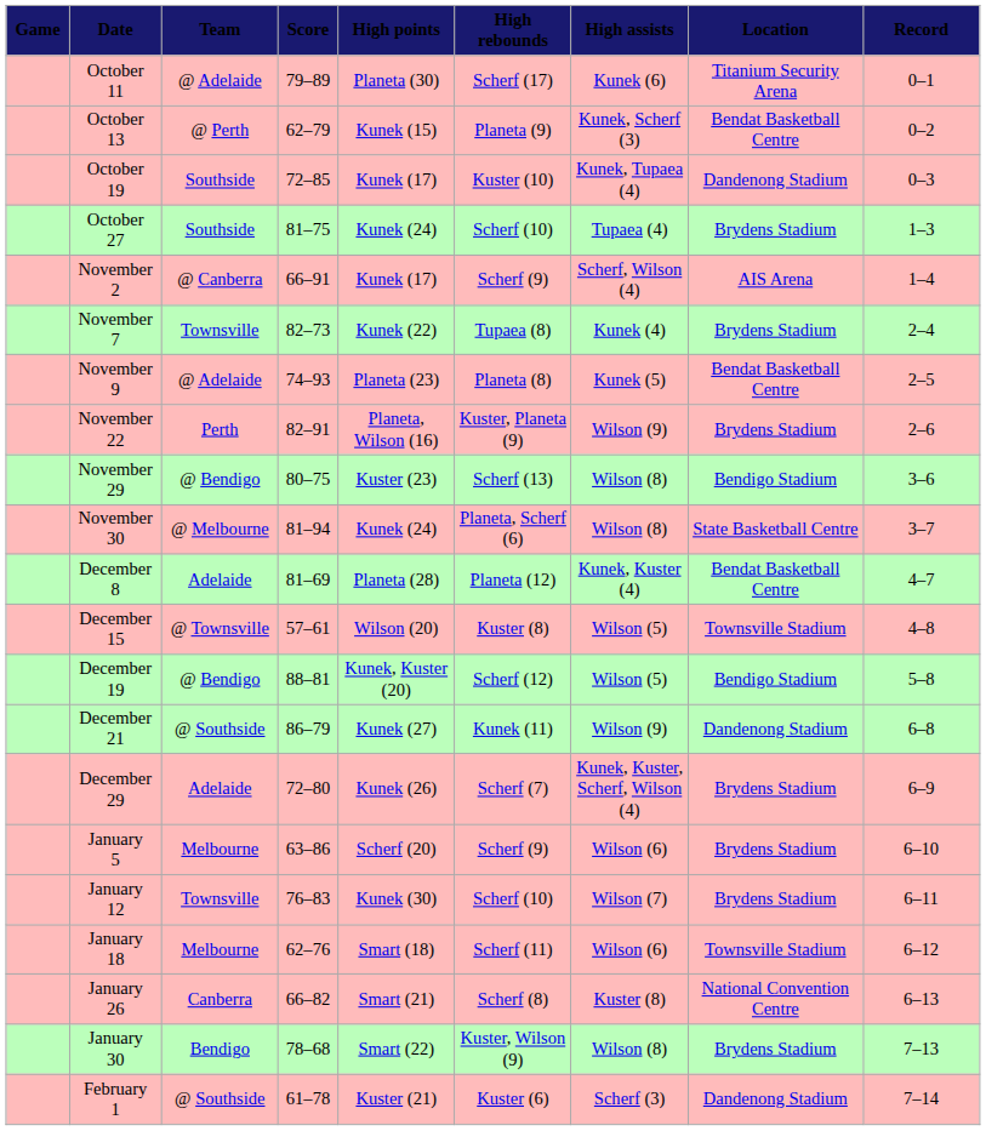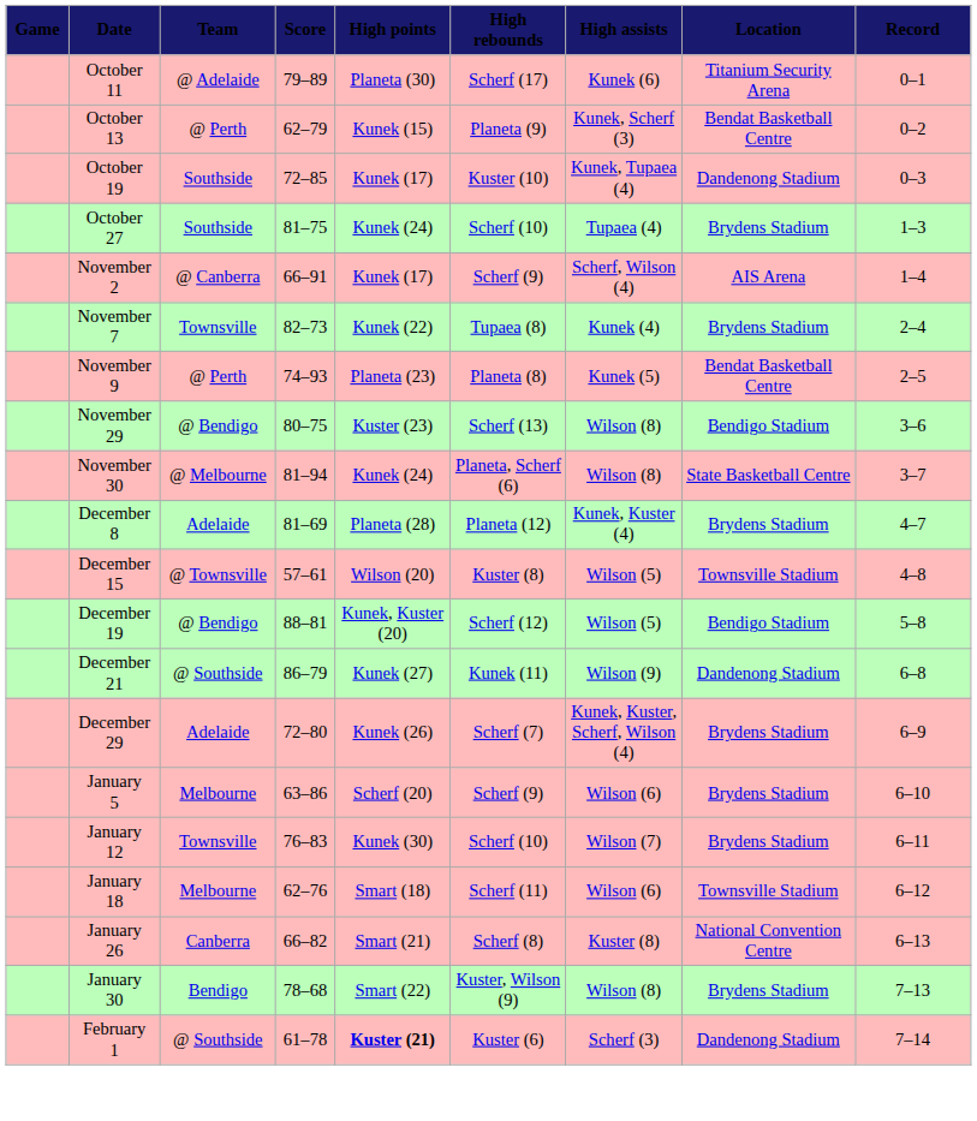 <table class="wikitable" style="font-size:90%; text-align: center; width: 90%; margin:1em auto;">
 <tr>
 <th style="background:midnightblue; width: 5%;"><span>Game</span></th>
 <th style="background:midnightblue; width: 5%;"><span>Date</span></th>
 <th style="background:midnightblue; width: 10%;"><span>Team</span></th>
 <th style="background:midnightblue; width: 5%;"><span>Score</span></th>
 <th style="background:midnightblue; width: 10%;"><span>High points</span></th>
 <th style="background:midnightblue; width: 10%;"><span>High rebounds</span></th>
 <th style="background:midnightblue; width: 10%;"><span>High assists</span></th>
 <th style="background:midnightblue; width: 15%;"><span>Location</span></th>
 <th style="background:midnightblue; width: 10%;"><span>Record</span></th>
 </tr>
 <tr style= "background:#fbb;">
 <td></td>
 <td>October <br> 11</td>
 <td>@ <a href='#'>Adelaide</a></td>
 <td>79–89</td>
 <td><a href='#'>Planeta</a> (30)</td>
 <td><a href='#'>Scherf</a> (17)</td>
 <td><a href='#'>Kunek</a> (6)</td>
 <td><a href='#'>Titanium Security Arena</a></td>
 <td>0–1</td>
 </tr>
 <tr style= "background:#fbb;">
 <td></td>
 <td>October <br> 13</td>
 <td>@ <a href='#'>Perth</a></td>
 <td>62–79</td>
 <td><a href='#'>Kunek</a> (15)</td>
 <td><a href='#'>Planeta</a> (9)</td>
 <td><a href='#'>Kunek</a>, <a href='#'>Scherf</a> (3)</td>
 <td><a href='#'>Bendat Basketball Centre</a></td>
 <td>0–2</td>
 </tr>
 <tr style= "background:#fbb;">
 <td></td>
 <td>October <br> 19</td>
 <td><a href='#'>Southside</a></td>
 <td>72–85</td>
 <td><a href='#'>Kunek</a> (17)</td>
 <td><a href='#'>Kuster</a> (10)</td>
 <td><a href='#'>Kunek</a>, <a href='#'>Tupaea</a> (4)</td>
 <td><a href='#'>Dandenong Stadium</a></td>
 <td>0–3</td>
 </tr>
 <tr style= "background:#bfb;">
 <td></td>
 <td>October <br> 27</td>
 <td><a href='#'>Southside</a></td>
 <td>81–75</td>
 <td><a href='#'>Kunek</a> (24)</td>
 <td><a href='#'>Scherf</a> (10)</td>
 <td><a href='#'>Tupaea</a> (4)</td>
 <td><a href='#'>Brydens Stadium</a></td>
 <td>1–3</td>
 </tr>
 <tr style= "background:#fbb;">
 <td></td>
 <td>November <br> 2</td>
 <td>@ <a href='#'>Canberra</a></td>
 <td>66–91</td>
 <td><a href='#'>Kunek</a> (17)</td>
 <td><a href='#'>Scherf</a> (9)</td>
 <td><a href='#'>Scherf</a>, <a href='#'>Wilson</a> (4)</td>
 <td><a href='#'>AIS Arena</a></td>
 <td>1–4</td>
 </tr>
 <tr style= "background:#bfb;">
 <td></td>
 <td>November <br> 7</td>
 <td><a href='#'>Townsville</a></td>
 <td>82–73</td>
 <td><a href='#'>Kunek</a> (22)</td>
 <td><a href='#'>Tupaea</a> (8)</td>
 <td><a href='#'>Kunek</a> (4)</td>
 <td><a href='#'>Brydens Stadium</a></td>
 <td>2–4</td>
 </tr>
 <tr style= "background:#fbb;">
 <td></td>
 <td>November <br> 9</td>
-<td>@ <a href='#'>Adelaide</a></td>
+<td>@ <a href='#'>Perth</a></td>
 <td>74–93</td>
 <td><a href='#'>Planeta</a> (23)</td>
 <td><a href='#'>Planeta</a> (8)</td>
 <td><a href='#'>Kunek</a> (5)</td>
 <td><a href='#'>Bendat Basketball Centre</a></td>
 <td>2–5</td>
-</tr>
-<tr style= "background:#fbb;">
-<td></td>
-<td>November <br> 22</td>
-<td><a href='#'>Perth</a></td>
-<td>82–91</td>
-<td><a href='#'>Planeta</a>, <a href='#'>Wilson</a> (16)</td>
-<td><a href='#'>Kuster</a>, <a href='#'>Planeta</a> (9)</td>
-<td><a href='#'>Wilson</a> (9)</td>
-<td><a href='#'>Brydens Stadium</a></td>
-<td>2–6</td>
 </tr>
 <tr style= "background:#bfb;">
 <td></td>
 <td>November <br> 29</td>
 <td>@ <a href='#'>Bendigo</a></td>
 <td>80–75</td>
 <td><a href='#'>Kuster</a> (23)</td>
 <td><a href='#'>Scherf</a> (13)</td>
 <td><a href='#'>Wilson</a> (8)</td>
 <td><a href='#'>Bendigo Stadium</a></td>
 <td>3–6</td>
 </tr>
 <tr style= "background:#fbb;">
 <td></td>
 <td>November <br> 30</td>
 <td>@ <a href='#'>Melbourne</a></td>
 <td>81–94</td>
 <td><a href='#'>Kunek</a> (24)</td>
 <td><a href='#'>Planeta</a>, <a href='#'>Scherf</a> (6)</td>
 <td><a href='#'>Wilson</a> (8)</td>
 <td><a href='#'>State Basketball Centre</a></td>
 <td>3–7</td>
 </tr>
 <tr style= "background:#bfb;">
 <td></td>
 <td>December <br> 8</td>
 <td><a href='#'>Adelaide</a></td>
 <td>81–69</td>
 <td><a href='#'>Planeta</a> (28)</td>
 <td><a href='#'>Planeta</a> (12)</td>
 <td><a href='#'>Kunek</a>, <a href='#'>Kuster</a> (4)</td>
-<td><a href='#'>Bendat Basketball Centre</a></td>
+<td><a href='#'>Brydens Stadium</a></td>
 <td>4–7</td>
 </tr>
 <tr style= "background:#fbb;">
 <td></td>
 <td>December <br> 15</td>
 <td>@ <a href='#'>Townsville</a></td>
 <td>57–61</td>
 <td><a href='#'>Wilson</a> (20)</td>
 <td><a href='#'>Kuster</a> (8)</td>
 <td><a href='#'>Wilson</a> (5)</td>
 <td><a href='#'>Townsville Stadium</a></td>
 <td>4–8</td>
 </tr>
 <tr style= "background:#bfb;">
 <td></td>
 <td>December <br> 19</td>
 <td>@ <a href='#'>Bendigo</a></td>
 <td>88–81</td>
 <td><a href='#'>Kunek</a>, <a href='#'>Kuster</a> (20)</td>
 <td><a href='#'>Scherf</a> (12)</td>
 <td><a href='#'>Wilson</a> (5)</td>
 <td><a href='#'>Bendigo Stadium</a></td>
 <td>5–8</td>
 </tr>
 <tr style= "background:#bfb;">
 <td></td>
 <td>December <br> 21</td>
 <td>@ <a href='#'>Southside</a></td>
 <td>86–79</td>
 <td><a href='#'>Kunek</a> (27)</td>
 <td><a href='#'>Kunek</a> (11)</td>
 <td><a href='#'>Wilson</a> (9)</td>
 <td><a href='#'>Dandenong Stadium</a></td>
 <td>6–8</td>
 </tr>
 <tr style= "background:#fbb;">
 <td></td>
 <td>December <br> 29</td>
 <td><a href='#'>Adelaide</a></td>
 <td>72–80</td>
 <td><a href='#'>Kunek</a> (26)</td>
 <td><a href='#'>Scherf</a> (7)</td>
 <td><a href='#'>Kunek</a>, <a href='#'>Kuster</a>,<br><a href='#'>Scherf</a>, <a href='#'>Wilson</a> (4)</td>
 <td><a href='#'>Brydens Stadium</a></td>
 <td>6–9</td>
 </tr>
 <tr style= "background:#fbb;">
 <td></td>
 <td>January <br> 5</td>
 <td><a href='#'>Melbourne</a></td>
 <td>63–86</td>
 <td><a href='#'>Scherf</a> (20)</td>
 <td><a href='#'>Scherf</a> (9)</td>
 <td><a href='#'>Wilson</a> (6)</td>
 <td><a href='#'>Brydens Stadium</a></td>
 <td>6–10</td>
 </tr>
 <tr style= "background:#fbb;">
 <td></td>
 <td>January <br> 12</td>
 <td><a href='#'>Townsville</a></td>
 <td>76–83</td>
 <td><a href='#'>Kunek</a> (30)</td>
 <td><a href='#'>Scherf</a> (10)</td>
 <td><a href='#'>Wilson</a> (7)</td>
 <td><a href='#'>Brydens Stadium</a></td>
 <td>6–11</td>
 </tr>
 <tr style= "background:#fbb;">
 <td></td>
 <td>January <br> 18</td>
 <td><a href='#'>Melbourne</a></td>
 <td>62–76</td>
 <td><a href='#'>Smart</a> (18)</td>
 <td><a href='#'>Scherf</a> (11)</td>
 <td><a href='#'>Wilson</a> (6)</td>
 <td><a href='#'>Townsville Stadium</a></td>
 <td>6–12</td>
 </tr>
 <tr style= "background:#fbb;">
 <td></td>
 <td>January <br> 26</td>
 <td><a href='#'>Canberra</a></td>
 <td>66–82</td>
 <td><a href='#'>Smart</a> (21)</td>
 <td><a href='#'>Scherf</a> (8)</td>
 <td><a href='#'>Kuster</a> (8)</td>
 <td><a href='#'>National Convention Centre</a></td>
 <td>6–13</td>
 </tr>
 <tr style= "background:#bfb;">
 <td></td>
 <td>January <br> 30</td>
 <td><a href='#'>Bendigo</a></td>
 <td>78–68</td>
 <td><a href='#'>Smart</a> (22)</td>
 <td><a href='#'>Kuster</a>, <a href='#'>Wilson</a> (9)</td>
 <td><a href='#'>Wilson</a> (8)</td>
 <td><a href='#'>Brydens Stadium</a></td>
 <td>7–13</td>
 </tr>
 <tr style= "background:#fbb;">
 <td></td>
 <td>February <br> 1</td>
 <td>@ <a href='#'>Southside</a></td>
 <td>61–78</td>
-<td><a href='#'>Kuster</a> (21)</td>
+<td><strong><a href='#'>Kuster</a> (21)</strong></td>
 <td><a href='#'>Kuster</a> (6)</td>
 <td><a href='#'>Scherf</a> (3)</td>
 <td><a href='#'>Dandenong Stadium</a></td>
 <td>7–14</td>
 </tr>
 </table>
